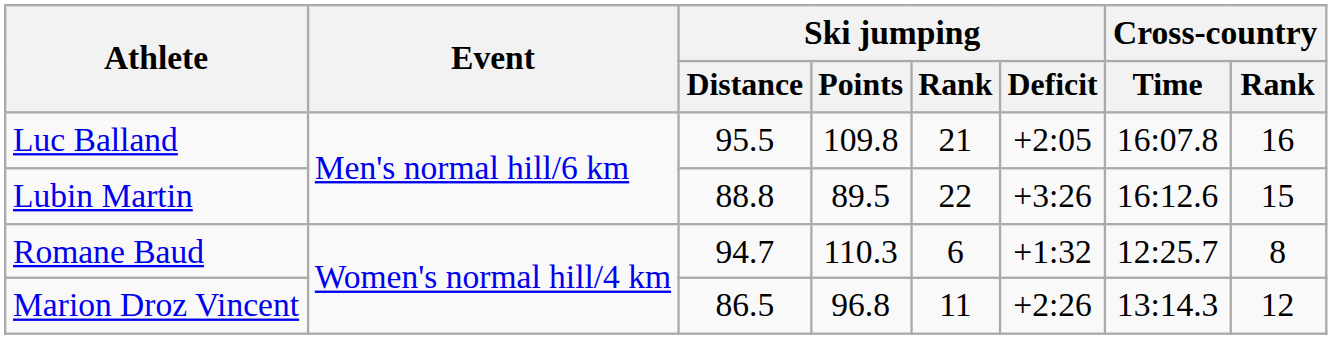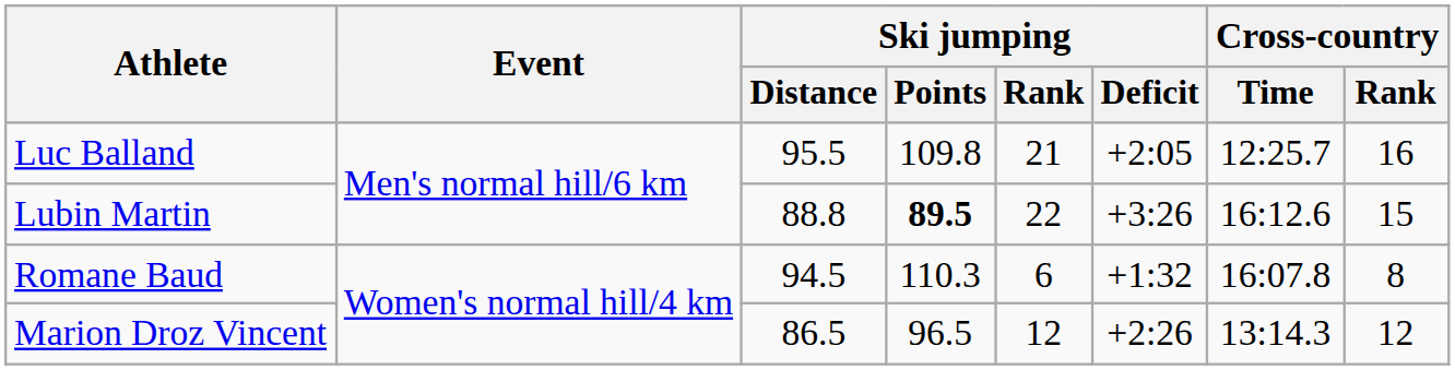 <table class="wikitable" style="font-size:90%">
 <tr>
 <th rowspan="2">Athlete</th>
 <th rowspan="2">Event</th>
 <th colspan="4">Ski jumping</th>
 <th colspan="2">Cross-country</th>
 </tr>
 <tr style="font-size:95%">
 <th>Distance</th>
 <th>Points</th>
 <th>Rank</th>
 <th>Deficit</th>
 <th>Time</th>
 <th>Rank</th>
 </tr>
 <tr align=center>
 <td align=left><a href='#'>Luc Balland</a></td>
 <td align=left rowspan=2><a href='#'>Men's normal hill/6 km</a></td>
 <td>95.5</td>
 <td>109.8</td>
 <td>21</td>
 <td>+2:05</td>
-<td>16:07.8</td>
+<td>12:25.7</td>
 <td>16</td>
 </tr>
 <tr align=center>
 <td align=left><a href='#'>Lubin Martin</a></td>
 <td>88.8</td>
-<td>89.5</td>
+<td><strong>89.5</strong></td>
 <td>22</td>
 <td>+3:26</td>
 <td>16:12.6</td>
 <td>15</td>
 </tr>
 <tr align=center>
 <td align=left><a href='#'>Romane Baud</a></td>
 <td align=left rowspan=2><a href='#'>Women's normal hill/4 km</a></td>
-<td>94.7</td>
+<td>94.5</td>
 <td>110.3</td>
 <td>6</td>
 <td>+1:32</td>
-<td>12:25.7</td>
+<td>16:07.8</td>
 <td>8</td>
 </tr>
 <tr align=center>
 <td align=left><a href='#'>Marion Droz Vincent</a></td>
 <td>86.5</td>
-<td>96.8</td>
-<td>11</td>
+<td>96.5</td>
+<td>12</td>
 <td>+2:26</td>
 <td>13:14.3</td>
 <td>12</td>
 </tr>
 </table>
